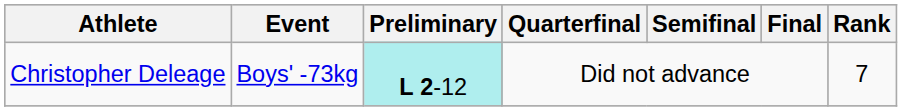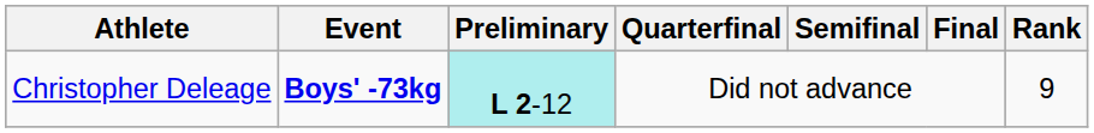 <table class="wikitable" style="text-align:left; font-size:90%">
 <tr>
 <th>Athlete</th>
 <th>Event</th>
 <th>Preliminary</th>
 <th>Quarterfinal</th>
 <th>Semifinal</th>
 <th>Final</th>
 <th>Rank</th>
 </tr>
 <tr>
 <td><a href='#'>Christopher Deleage</a></td>
-<td><a href='#'>Boys' -73kg</a></td>
+<td><strong><a href='#'>Boys' -73kg</a></strong></td>
 <td align=center style="background: paleturquoise;"> <br> <strong>L</strong> <strong>2</strong>-12</td>
 <td align=center colspan=3>Did not advance</td>
-<td align=center>7</td>
+<td align=center>9</td>
 </tr>
 </table>
